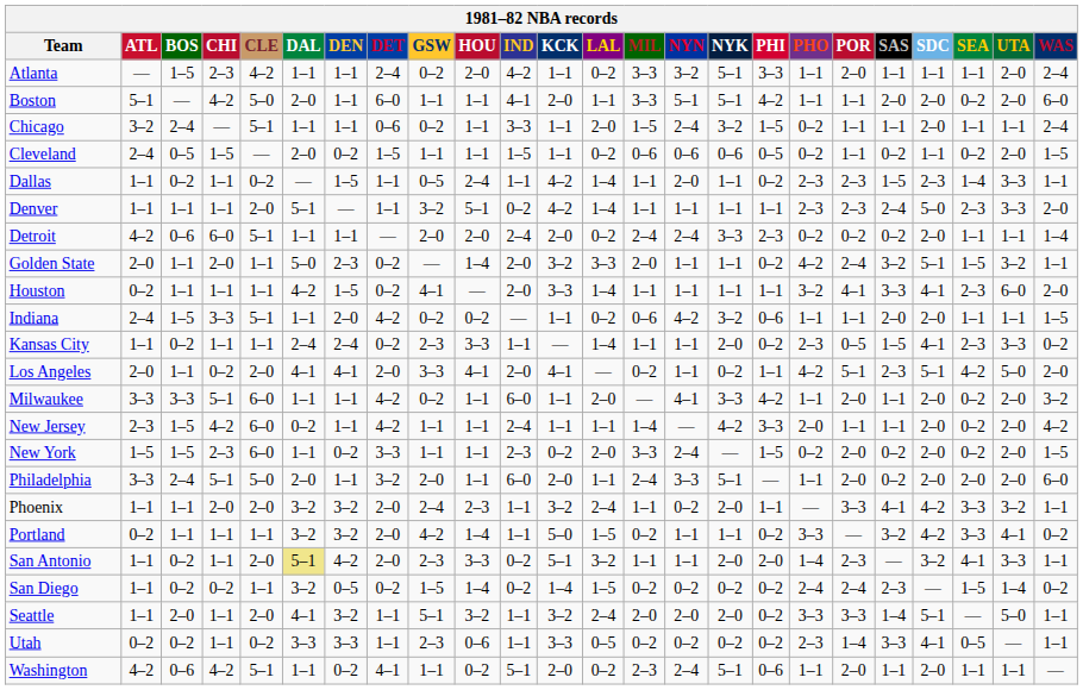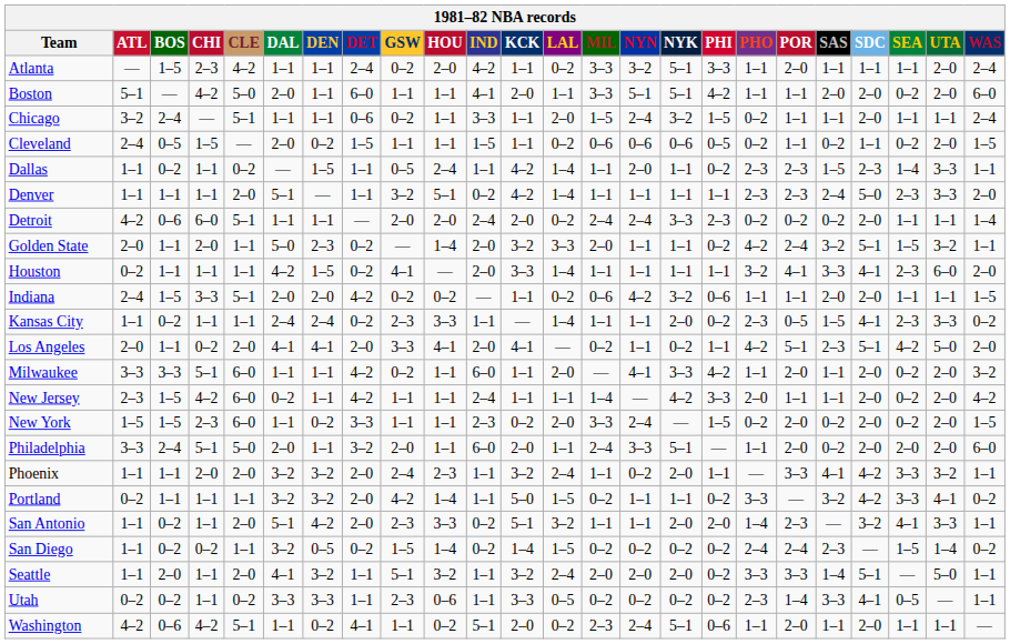 <table class="wikitable" style="font-size:95%; text-align:center;">
 <tr>
 <th colspan=24>1981–82 NBA records</th>
 </tr>
 <tr>
 <th width=100>Team</th>
 <th style="background:#C90F2E;color:#FFFFFF;width=35">ATL</th>
 <th style="background:#006400;color:#FFFFFF;width=35">BOS</th>
 <th style="background:#BA0C2F;color:#FFFFFF;width=35">CHI</th>
 <th style="background:#C89A69;color:#77222F;width=35">CLE</th>
 <th style="background:#00843D;color:#FFFFFF;width=35">DAL</th>
 <th style="background:#003EA4;color:#FDC835;width=35">DEN</th>
 <th style="background:#003EA4;color:#D50032;width=35">DET</th>
 <th style="background:#FFC62C;color:#012F6B;width=35">GSW</th>
 <th style="background:#BA0C2F;color:#FFFFFF;width=35">HOU</th>
 <th style="background:#2C3294;color:#FCC624;width=35">IND</th>
 <th style="background:#012F6B;color:#FFFFFF;width=35">KCK</th>
 <th style="background:#800080;color:#FFD700;width=35">LAL</th>
 <th style="background:#006400;color:#B22222;width=35">MIL</th>
 <th style="background:#0032A1;color:#E5002B;width=35">NYN</th>
 <th style="background:#031E41;color:#FFFFFF;width=35">NYK</th>
 <th style="background:#D40032;color:#FFFFFF;width=35">PHI</th>
 <th style="background:#702F8B;color:#FA4417;width=35">PHO</th>
 <th style="background:#BA0C2F;color:#FFFFFF;width=35">POR</th>
 <th style="background:#000000;color:#C0C0C0;width=35">SAS</th>
 <th style="background:#6BB3E6;color:#FFFFFF;width=35">SDC</th>
 <th style="background:#00843D;color:#FFCD01;width=35">SEA</th>
 <th style="background:#046B38;color:#FCC200;width=35">UTA</th>
 <th style="background:#012F6D;color:#BA0C2F;width=35">WAS</th>
 </tr>
 <tr>
 <td style="text-align:left;"><a href='#'>Atlanta</a></td>
 <td>—</td>
 <td>1–5</td>
 <td>2–3</td>
 <td>4–2</td>
 <td>1–1</td>
 <td>1–1</td>
 <td>2–4</td>
 <td>0–2</td>
 <td>2–0</td>
 <td>4–2</td>
 <td>1–1</td>
 <td>0–2</td>
 <td>3–3</td>
 <td>3–2</td>
 <td>5–1</td>
 <td>3–3</td>
 <td>1–1</td>
 <td>2–0</td>
 <td>1–1</td>
 <td>1–1</td>
 <td>1–1</td>
 <td>2–0</td>
 <td>2–4</td>
 </tr>
 <tr>
 <td style="text-align:left;"><a href='#'>Boston</a></td>
 <td>5–1</td>
 <td>—</td>
 <td>4–2</td>
 <td>5–0</td>
 <td>2–0</td>
 <td>1–1</td>
 <td>6–0</td>
 <td>1–1</td>
 <td>1–1</td>
 <td>4–1</td>
 <td>2–0</td>
 <td>1–1</td>
 <td>3–3</td>
 <td>5–1</td>
 <td>5–1</td>
 <td>4–2</td>
 <td>1–1</td>
 <td>1–1</td>
 <td>2–0</td>
 <td>2–0</td>
 <td>0–2</td>
 <td>2–0</td>
 <td>6–0</td>
 </tr>
 <tr>
 <td style="text-align:left;"><a href='#'>Chicago</a></td>
 <td>3–2</td>
 <td>2–4</td>
 <td>—</td>
 <td>5–1</td>
 <td>1–1</td>
 <td>1–1</td>
 <td>0–6</td>
 <td>0–2</td>
 <td>1–1</td>
 <td>3–3</td>
 <td>1–1</td>
 <td>2–0</td>
 <td>1–5</td>
 <td>2–4</td>
 <td>3–2</td>
 <td>1–5</td>
 <td>0–2</td>
 <td>1–1</td>
 <td>1–1</td>
 <td>2–0</td>
 <td>1–1</td>
 <td>1–1</td>
 <td>2–4</td>
 </tr>
 <tr>
 <td style="text-align:left;"><a href='#'>Cleveland</a></td>
 <td>2–4</td>
 <td>0–5</td>
 <td>1–5</td>
 <td>—</td>
 <td>2–0</td>
 <td>0–2</td>
 <td>1–5</td>
 <td>1–1</td>
 <td>1–1</td>
 <td>1–5</td>
 <td>1–1</td>
 <td>0–2</td>
 <td>0–6</td>
 <td>0–6</td>
 <td>0–6</td>
 <td>0–5</td>
 <td>0–2</td>
 <td>1–1</td>
 <td>0–2</td>
 <td>1–1</td>
 <td>0–2</td>
 <td>2–0</td>
 <td>1–5</td>
 </tr>
 <tr>
 <td style="text-align:left;"><a href='#'>Dallas</a></td>
 <td>1–1</td>
 <td>0–2</td>
 <td>1–1</td>
 <td>0–2</td>
 <td>—</td>
 <td>1–5</td>
 <td>1–1</td>
 <td>0–5</td>
 <td>2–4</td>
 <td>1–1</td>
 <td>4–2</td>
 <td>1–4</td>
 <td>1–1</td>
 <td>2–0</td>
 <td>1–1</td>
 <td>0–2</td>
 <td>2–3</td>
 <td>2–3</td>
 <td>1–5</td>
 <td>2–3</td>
 <td>1–4</td>
 <td>3–3</td>
 <td>1–1</td>
 </tr>
 <tr>
 <td style="text-align:left;"><a href='#'>Denver</a></td>
 <td>1–1</td>
 <td>1–1</td>
 <td>1–1</td>
 <td>2–0</td>
 <td>5–1</td>
 <td>—</td>
 <td>1–1</td>
 <td>3–2</td>
 <td>5–1</td>
 <td>0–2</td>
 <td>4–2</td>
 <td>1–4</td>
 <td>1–1</td>
 <td>1–1</td>
 <td>1–1</td>
 <td>1–1</td>
 <td>2–3</td>
 <td>2–3</td>
 <td>2–4</td>
 <td>5–0</td>
 <td>2–3</td>
 <td>3–3</td>
 <td>2–0</td>
 </tr>
 <tr>
 <td style="text-align:left;"><a href='#'>Detroit</a></td>
 <td>4–2</td>
 <td>0–6</td>
 <td>6–0</td>
 <td>5–1</td>
 <td>1–1</td>
 <td>1–1</td>
 <td>—</td>
 <td>2–0</td>
 <td>2–0</td>
 <td>2–4</td>
 <td>2–0</td>
 <td>0–2</td>
 <td>2–4</td>
 <td>2–4</td>
 <td>3–3</td>
 <td>2–3</td>
 <td>0–2</td>
 <td>0–2</td>
 <td>0–2</td>
 <td>2–0</td>
 <td>1–1</td>
 <td>1–1</td>
 <td>1–4</td>
 </tr>
 <tr>
 <td style="text-align:left;"><a href='#'>Golden State</a></td>
 <td>2–0</td>
 <td>1–1</td>
 <td>2–0</td>
 <td>1–1</td>
 <td>5–0</td>
 <td>2–3</td>
 <td>0–2</td>
 <td>—</td>
 <td>1–4</td>
 <td>2–0</td>
 <td>3–2</td>
 <td>3–3</td>
 <td>2–0</td>
 <td>1–1</td>
 <td>1–1</td>
 <td>0–2</td>
 <td>4–2</td>
 <td>2–4</td>
 <td>3–2</td>
 <td>5–1</td>
 <td>1–5</td>
 <td>3–2</td>
 <td>1–1</td>
 </tr>
 <tr>
 <td style="text-align:left;"><a href='#'>Houston</a></td>
 <td>0–2</td>
 <td>1–1</td>
 <td>1–1</td>
 <td>1–1</td>
 <td>4–2</td>
 <td>1–5</td>
 <td>0–2</td>
 <td>4–1</td>
 <td>—</td>
 <td>2–0</td>
 <td>3–3</td>
 <td>1–4</td>
 <td>1–1</td>
 <td>1–1</td>
 <td>1–1</td>
 <td>1–1</td>
 <td>3–2</td>
 <td>4–1</td>
 <td>3–3</td>
 <td>4–1</td>
 <td>2–3</td>
 <td>6–0</td>
 <td>2–0</td>
 </tr>
 <tr>
 <td style="text-align:left;"><a href='#'>Indiana</a></td>
 <td>2–4</td>
 <td>1–5</td>
 <td>3–3</td>
 <td>5–1</td>
-<td>1–1</td>
+<td>2–0</td>
 <td>2–0</td>
 <td>4–2</td>
 <td>0–2</td>
 <td>0–2</td>
 <td>—</td>
 <td>1–1</td>
 <td>0–2</td>
 <td>0–6</td>
 <td>4–2</td>
 <td>3–2</td>
 <td>0–6</td>
 <td>1–1</td>
 <td>1–1</td>
 <td>2–0</td>
 <td>2–0</td>
 <td>1–1</td>
 <td>1–1</td>
 <td>1–5</td>
 </tr>
 <tr>
 <td style="text-align:left;"><a href='#'>Kansas City</a></td>
 <td>1–1</td>
 <td>0–2</td>
 <td>1–1</td>
 <td>1–1</td>
 <td>2–4</td>
 <td>2–4</td>
 <td>0–2</td>
 <td>2–3</td>
 <td>3–3</td>
 <td>1–1</td>
 <td>—</td>
 <td>1–4</td>
 <td>1–1</td>
 <td>1–1</td>
 <td>2–0</td>
 <td>0–2</td>
 <td>2–3</td>
 <td>0–5</td>
 <td>1–5</td>
 <td>4–1</td>
 <td>2–3</td>
 <td>3–3</td>
 <td>0–2</td>
 </tr>
 <tr>
 <td style="text-align:left;"><a href='#'>Los Angeles</a></td>
 <td>2–0</td>
 <td>1–1</td>
 <td>0–2</td>
 <td>2–0</td>
 <td>4–1</td>
 <td>4–1</td>
 <td>2–0</td>
 <td>3–3</td>
 <td>4–1</td>
 <td>2–0</td>
 <td>4–1</td>
 <td>—</td>
 <td>0–2</td>
 <td>1–1</td>
 <td>0–2</td>
 <td>1–1</td>
 <td>4–2</td>
 <td>5–1</td>
 <td>2–3</td>
 <td>5–1</td>
 <td>4–2</td>
 <td>5–0</td>
 <td>2–0</td>
 </tr>
 <tr>
 <td style="text-align:left;"><a href='#'>Milwaukee</a></td>
 <td>3–3</td>
 <td>3–3</td>
 <td>5–1</td>
 <td>6–0</td>
 <td>1–1</td>
 <td>1–1</td>
 <td>4–2</td>
 <td>0–2</td>
 <td>1–1</td>
 <td>6–0</td>
 <td>1–1</td>
 <td>2–0</td>
 <td>—</td>
 <td>4–1</td>
 <td>3–3</td>
 <td>4–2</td>
 <td>1–1</td>
 <td>2–0</td>
 <td>1–1</td>
 <td>2–0</td>
 <td>0–2</td>
 <td>2–0</td>
 <td>3–2</td>
 </tr>
 <tr>
 <td style="text-align:left;"><a href='#'>New Jersey</a></td>
 <td>2–3</td>
 <td>1–5</td>
 <td>4–2</td>
 <td>6–0</td>
 <td>0–2</td>
 <td>1–1</td>
 <td>4–2</td>
 <td>1–1</td>
 <td>1–1</td>
 <td>2–4</td>
 <td>1–1</td>
 <td>1–1</td>
 <td>1–4</td>
 <td>—</td>
 <td>4–2</td>
 <td>3–3</td>
 <td>2–0</td>
 <td>1–1</td>
 <td>1–1</td>
 <td>2–0</td>
 <td>0–2</td>
 <td>2–0</td>
 <td>4–2</td>
 </tr>
 <tr>
 <td style="text-align:left;"><a href='#'>New York</a></td>
 <td>1–5</td>
 <td>1–5</td>
 <td>2–3</td>
 <td>6–0</td>
 <td>1–1</td>
 <td>0–2</td>
 <td>3–3</td>
 <td>1–1</td>
 <td>1–1</td>
 <td>2–3</td>
 <td>0–2</td>
 <td>2–0</td>
 <td>3–3</td>
 <td>2–4</td>
 <td>—</td>
 <td>1–5</td>
 <td>0–2</td>
 <td>2–0</td>
 <td>0–2</td>
 <td>2–0</td>
 <td>0–2</td>
 <td>2–0</td>
 <td>1–5</td>
 </tr>
 <tr>
 <td style="text-align:left;"><a href='#'>Philadelphia</a></td>
 <td>3–3</td>
 <td>2–4</td>
 <td>5–1</td>
 <td>5–0</td>
 <td>2–0</td>
 <td>1–1</td>
 <td>3–2</td>
 <td>2–0</td>
 <td>1–1</td>
 <td>6–0</td>
 <td>2–0</td>
 <td>1–1</td>
 <td>2–4</td>
 <td>3–3</td>
 <td>5–1</td>
 <td>—</td>
 <td>1–1</td>
 <td>2–0</td>
 <td>0–2</td>
 <td>2–0</td>
 <td>2–0</td>
 <td>2–0</td>
 <td>6–0</td>
 </tr>
 <tr>
 <td style="text-align:left;">Phoenix</td>
 <td>1–1</td>
 <td>1–1</td>
 <td>2–0</td>
 <td>2–0</td>
 <td>3–2</td>
 <td>3–2</td>
 <td>2–0</td>
 <td>2–4</td>
 <td>2–3</td>
 <td>1–1</td>
 <td>3–2</td>
 <td>2–4</td>
 <td>1–1</td>
 <td>0–2</td>
 <td>2–0</td>
 <td>1–1</td>
 <td>—</td>
 <td>3–3</td>
 <td>4–1</td>
 <td>4–2</td>
 <td>3–3</td>
 <td>3–2</td>
 <td>1–1</td>
 </tr>
 <tr>
 <td style="text-align:left;"><a href='#'>Portland</a></td>
 <td>0–2</td>
 <td>1–1</td>
 <td>1–1</td>
 <td>1–1</td>
 <td>3–2</td>
 <td>3–2</td>
 <td>2–0</td>
 <td>4–2</td>
 <td>1–4</td>
 <td>1–1</td>
 <td>5–0</td>
 <td>1–5</td>
 <td>0–2</td>
 <td>1–1</td>
 <td>1–1</td>
 <td>0–2</td>
 <td>3–3</td>
 <td>—</td>
 <td>3–2</td>
 <td>4–2</td>
 <td>3–3</td>
 <td>4–1</td>
 <td>0–2</td>
 </tr>
 <tr>
 <td style="text-align:left;"><a href='#'>San Antonio</a></td>
 <td>1–1</td>
 <td>0–2</td>
 <td>1–1</td>
 <td>2–0</td>
-<td style="background: khaki;">5–1</td>
+<td>5–1</td>
 <td>4–2</td>
 <td>2–0</td>
 <td>2–3</td>
 <td>3–3</td>
 <td>0–2</td>
 <td>5–1</td>
 <td>3–2</td>
 <td>1–1</td>
 <td>1–1</td>
 <td>2–0</td>
 <td>2–0</td>
 <td>1–4</td>
 <td>2–3</td>
 <td>—</td>
 <td>3–2</td>
 <td>4–1</td>
 <td>3–3</td>
 <td>1–1</td>
 </tr>
 <tr>
 <td style="text-align:left;"><a href='#'>San Diego</a></td>
 <td>1–1</td>
 <td>0–2</td>
 <td>0–2</td>
 <td>1–1</td>
 <td>3–2</td>
 <td>0–5</td>
 <td>0–2</td>
 <td>1–5</td>
 <td>1–4</td>
 <td>0–2</td>
 <td>1–4</td>
 <td>1–5</td>
 <td>0–2</td>
 <td>0–2</td>
 <td>0–2</td>
 <td>0–2</td>
 <td>2–4</td>
 <td>2–4</td>
 <td>2–3</td>
 <td>—</td>
 <td>1–5</td>
 <td>1–4</td>
 <td>0–2</td>
 </tr>
 <tr>
 <td style="text-align:left;"><a href='#'>Seattle</a></td>
 <td>1–1</td>
 <td>2–0</td>
 <td>1–1</td>
 <td>2–0</td>
 <td>4–1</td>
 <td>3–2</td>
 <td>1–1</td>
 <td>5–1</td>
 <td>3–2</td>
 <td>1–1</td>
 <td>3–2</td>
 <td>2–4</td>
 <td>2–0</td>
 <td>2–0</td>
 <td>2–0</td>
 <td>0–2</td>
 <td>3–3</td>
 <td>3–3</td>
 <td>1–4</td>
 <td>5–1</td>
 <td>—</td>
 <td>5–0</td>
 <td>1–1</td>
 </tr>
 <tr>
 <td style="text-align:left;"><a href='#'>Utah</a></td>
 <td>0–2</td>
 <td>0–2</td>
 <td>1–1</td>
 <td>0–2</td>
 <td>3–3</td>
 <td>3–3</td>
 <td>1–1</td>
 <td>2–3</td>
 <td>0–6</td>
 <td>1–1</td>
 <td>3–3</td>
 <td>0–5</td>
 <td>0–2</td>
 <td>0–2</td>
 <td>0–2</td>
 <td>0–2</td>
 <td>2–3</td>
 <td>1–4</td>
 <td>3–3</td>
 <td>4–1</td>
 <td>0–5</td>
 <td>—</td>
 <td>1–1</td>
 </tr>
 <tr>
 <td style="text-align:left;"><a href='#'>Washington</a></td>
 <td>4–2</td>
 <td>0–6</td>
 <td>4–2</td>
 <td>5–1</td>
 <td>1–1</td>
 <td>0–2</td>
 <td>4–1</td>
 <td>1–1</td>
 <td>0–2</td>
 <td>5–1</td>
 <td>2–0</td>
 <td>0–2</td>
 <td>2–3</td>
 <td>2–4</td>
 <td>5–1</td>
 <td>0–6</td>
 <td>1–1</td>
 <td>2–0</td>
 <td>1–1</td>
 <td>2–0</td>
 <td>1–1</td>
 <td>1–1</td>
 <td>—</td>
 </tr>
 </table>
